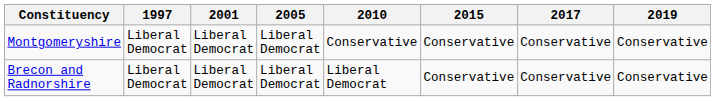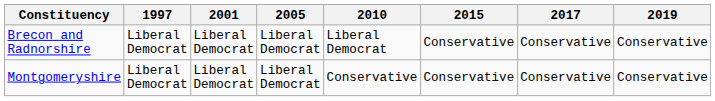 <table class="wikitable">
 <tr>
 <th>Constituency</th>
 <th>1997</th>
 <th>2001</th>
 <th>2005</th>
 <th>2010</th>
 <th>2015</th>
 <th>2017</th>
 <th>2019</th>
 </tr>
 <tr>
+<td><a href='#'>Brecon and Radnorshire</a></td>
+<td bgcolor=>Liberal Democrat</td>
+<td bgcolor=>Liberal Democrat</td>
+<td bgcolor=>Liberal Democrat</td>
+<td bgcolor=>Liberal Democrat</td>
+<td bgcolor=>Conservative</td>
+<td bgcolor=>Conservative</td>
+<td bgcolor=>Conservative</td>
+</tr>
+<tr>
 <td><a href='#'>Montgomeryshire</a></td>
 <td bgcolor=>Liberal Democrat</td>
 <td bgcolor=>Liberal Democrat</td>
 <td bgcolor=>Liberal Democrat</td>
 <td bgcolor=>Conservative</td>
 <td bgcolor=>Conservative</td>
 <td bgcolor=>Conservative</td>
 <td bgcolor=>Conservative</td>
 </tr>
-<tr>
-<td><a href='#'>Brecon and Radnorshire</a></td>
-<td bgcolor=>Liberal Democrat</td>
-<td bgcolor=>Liberal Democrat</td>
-<td bgcolor=>Liberal Democrat</td>
-<td bgcolor=>Liberal Democrat</td>
-<td bgcolor=>Conservative</td>
-<td bgcolor=>Conservative</td>
-<td bgcolor=>Conservative</td>
-</tr>
 </table>
